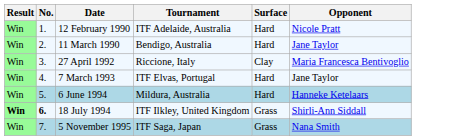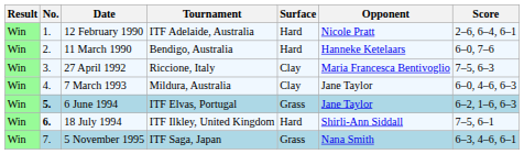 <table class="sortable wikitable" style="font-size:97%;">
 <tr>
 <th>Result</th>
 <th>No.</th>
 <th>Date</th>
 <th>Tournament</th>
 <th>Surface</th>
 <th>Opponent</th>
+<th class="unsortable">Score</th>
 </tr>
 <tr bgcolor="#f0f8ff">
 <td style="background:#98fb98;">Win</td>
 <td>1.</td>
 <td>12 February 1990</td>
 <td>ITF Adelaide, Australia</td>
 <td>Hard</td>
 <td> <a href='#'>Nicole Pratt</a></td>
+<td>2–6, 6–4, 6–1</td>
 </tr>
 <tr bgcolor="#f0f8ff">
 <td style="background:#98fb98;">Win</td>
 <td>2.</td>
 <td>11 March 1990</td>
 <td>Bendigo, Australia</td>
 <td>Hard</td>
-<td> <a href='#'>Jane Taylor</a></td>
+<td> <a href='#'>Hanneke Ketelaars</a></td>
+<td>6–0, 7–6</td>
 </tr>
 <tr bgcolor="#f0f8ff">
 <td style="background:#98fb98;">Win</td>
 <td>3.</td>
 <td>27 April 1992</td>
 <td>Riccione, Italy</td>
 <td>Clay</td>
 <td> <a href='#'>Maria Francesca Bentivoglio</a></td>
+<td>7–5, 6–3</td>
 </tr>
 <tr bgcolor="#f0f8ff">
 <td style="background:#98fb98;">Win</td>
 <td>4.</td>
 <td>7 March 1993</td>
-<td>ITF Elvas, Portugal</td>
-<td>Hard</td>
+<td>Mildura, Australia</td>
+<td>Clay</td>
 <td> Jane Taylor</td>
+<td>6–0, 4–6, 6–3</td>
 </tr>
 <tr bgcolor="lightblue">
 <td style="background:#98fb98;">Win</td>
-<td>5.</td>
+<td><strong>5.</strong></td>
 <td>6 June 1994</td>
-<td>Mildura, Australia</td>
-<td>Hard</td>
-<td> <a href='#'>Hanneke Ketelaars</a></td>
+<td>ITF Elvas, Portugal</td>
+<td>Grass</td>
+<td> <a href='#'>Jane Taylor</a></td>
+<td>6–2, 1–6, 6–3</td>
 </tr>
 <tr style="background:#f0f8ff;">
-<td style="background:#98fb98;"><strong>Win</strong></td>
+<td style="background:#98fb98;">Win</td>
 <td><strong>6.</strong></td>
 <td>18 July 1994</td>
 <td>ITF Ilkley, United Kingdom</td>
-<td>Grass</td>
+<td>Hard</td>
 <td> <a href='#'>Shirli-Ann Siddall</a></td>
+<td>7–5, 6–1</td>
 </tr>
 <tr style="background:lightblue;">
 <td style="background:#98fb98;">Win</td>
 <td>7.</td>
 <td>5 November 1995</td>
 <td>ITF Saga, Japan</td>
 <td>Grass</td>
 <td> <a href='#'>Nana Smith</a></td>
+<td>6–3, 4–6, 6–1</td>
 </tr>
 </table>
